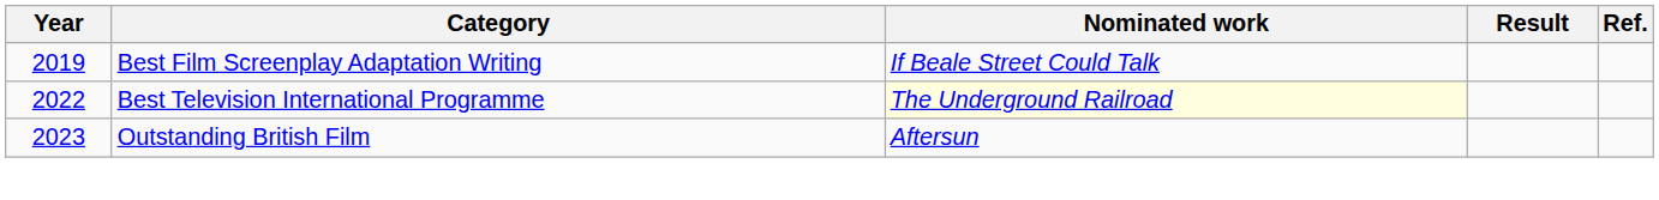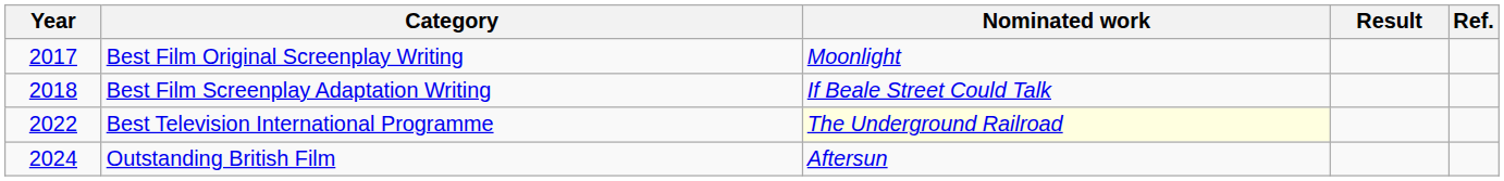 <table class=wikitable>
 <tr>
 <th scope="col" style="width:4em;">Year</th>
 <th scope="col" style="width:32em;">Category</th>
 <th scope="col" style="width:24em;">Nominated work</th>
 <th scope="col" style="width:5em;">Result</th>
 <th>Ref.</th>
 </tr>
 <tr>
-<td align="center"><a href='#'>2019</a></td>
+<td style="text-align:center;"><a href='#'>2017</a></td>
+<td><a href='#'>Best Film Original Screenplay Writing</a></td>
+<td><em><a href='#'>Moonlight</a></em></td>
+<td></td>
+<td></td>
+</tr>
+<tr>
+<td align="center"><a href='#'>2018</a></td>
 <td><a href='#'>Best Film Screenplay Adaptation Writing</a></td>
 <td><em><a href='#'>If Beale Street Could Talk</a></em></td>
 <td></td>
 <td></td>
 </tr>
 <tr>
 <td style="text-align:center;"><a href='#'>2022</a></td>
 <td><a href='#'>Best Television International Programme</a></td>
 <td style="background: lightyellow;"><em><a href='#'>The Underground Railroad</a></em></td>
 <td></td>
 <td></td>
 </tr>
 <tr>
-<td style="text-align:center;"><a href='#'>2023</a></td>
+<td style="text-align:center;"><a href='#'>2024</a></td>
 <td><a href='#'>Outstanding British Film</a></td>
 <td><em><a href='#'>Aftersun</a></em></td>
 <td></td>
 <td></td>
 </tr>
 </table>
